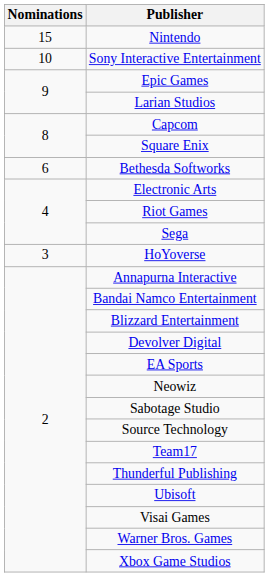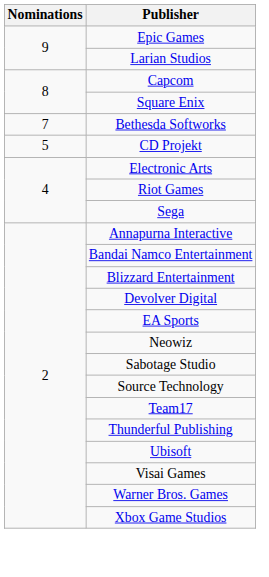 <table class="wikitable floatright" rowspan="2" style="text-align:center;" background: #f6e39c;>
 <tr>
 <th scope="col" style="width:55px;">Nominations</th>
 <th scope="col" style="text-align:center;">Publisher</th>
-</tr>
-<tr>
-<td>15</td>
-<td><a href='#'>Nintendo</a></td>
-</tr>
-<tr>
-<td>10</td>
-<td><a href='#'>Sony Interactive Entertainment</a></td>
 </tr>
 <tr>
 <td rowspan="2">9</td>
 <td><a href='#'>Epic Games</a></td>
 </tr>
 <tr>
 <td><a href='#'>Larian Studios</a></td>
 </tr>
 <tr>
 <td rowspan="2">8</td>
 <td><a href='#'>Capcom</a></td>
 </tr>
 <tr>
 <td><a href='#'>Square Enix</a></td>
 </tr>
 <tr>
-<td>6</td>
+<td>7</td>
 <td><a href='#'>Bethesda Softworks</a></td>
+</tr>
+<tr>
+<td>5</td>
+<td><a href='#'>CD Projekt</a></td>
 </tr>
 <tr>
 <td rowspan="3">4</td>
 <td><a href='#'>Electronic Arts</a></td>
 </tr>
 <tr>
 <td><a href='#'>Riot Games</a></td>
 </tr>
 <tr>
 <td><a href='#'>Sega</a></td>
-</tr>
-<tr>
-<td>3</td>
-<td><a href='#'>HoYoverse</a></td>
 </tr>
 <tr>
 <td rowspan="14">2</td>
 <td><a href='#'>Annapurna Interactive</a></td>
 </tr>
 <tr>
 <td><a href='#'>Bandai Namco Entertainment</a></td>
 </tr>
 <tr>
 <td><a href='#'>Blizzard Entertainment</a></td>
 </tr>
 <tr>
 <td><a href='#'>Devolver Digital</a></td>
 </tr>
 <tr>
 <td><a href='#'>EA Sports</a></td>
 </tr>
 <tr>
 <td>Neowiz</td>
 </tr>
 <tr>
 <td>Sabotage Studio</td>
 </tr>
 <tr>
 <td>Source Technology</td>
 </tr>
 <tr>
 <td><a href='#'>Team17</a></td>
 </tr>
 <tr>
 <td><a href='#'>Thunderful Publishing</a></td>
 </tr>
 <tr>
 <td><a href='#'>Ubisoft</a></td>
 </tr>
 <tr>
 <td>Visai Games</td>
 </tr>
 <tr>
 <td><a href='#'>Warner Bros. Games</a></td>
 </tr>
 <tr>
 <td><a href='#'>Xbox Game Studios</a></td>
 </tr>
 </table>
